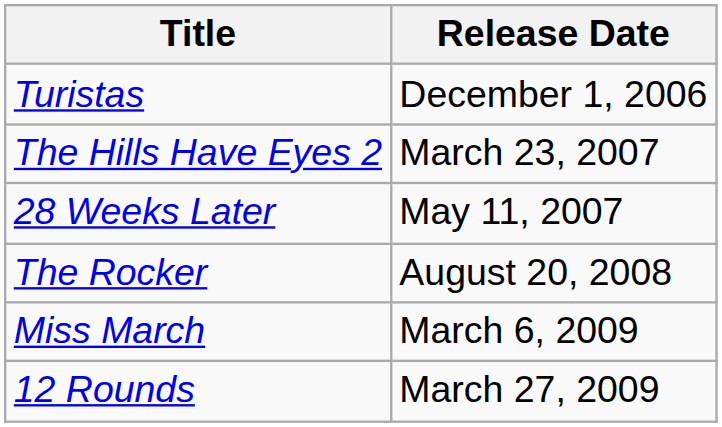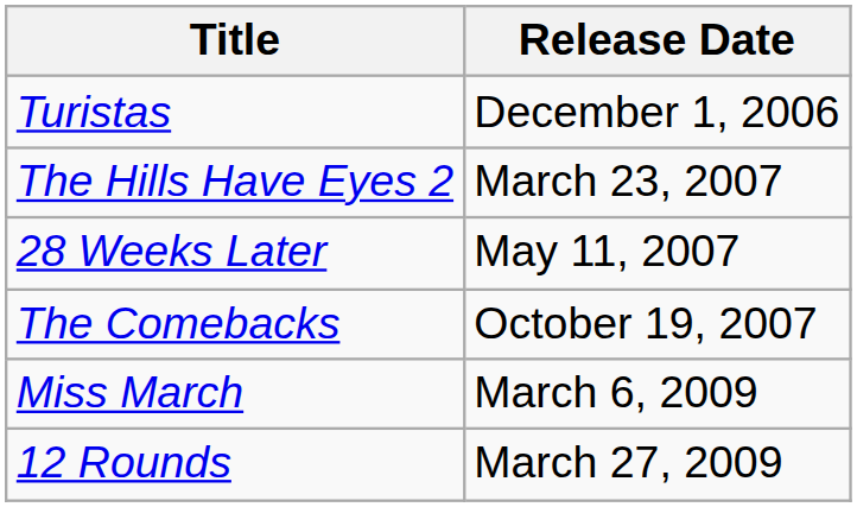 <table class="wikitable sortable">
 <tr>
 <th>Title</th>
 <th>Release Date</th>
 </tr>
 <tr>
 <td><em><a href='#'>Turistas</a></em></td>
 <td>December 1, 2006</td>
 </tr>
 <tr>
 <td><em><a href='#'>The Hills Have Eyes 2</a></em></td>
 <td>March 23, 2007</td>
 </tr>
 <tr>
 <td><em><a href='#'>28 Weeks Later</a></em></td>
 <td>May 11, 2007</td>
 </tr>
 <tr>
-<td><em><a href='#'>The Rocker</a></em></td>
-<td>August 20, 2008</td>
+<td><em><a href='#'>The Comebacks</a></em></td>
+<td>October 19, 2007</td>
 </tr>
 <tr>
 <td><em><a href='#'>Miss March</a></em></td>
 <td>March 6, 2009</td>
 </tr>
 <tr>
 <td><em><a href='#'>12 Rounds</a></em></td>
 <td>March 27, 2009</td>
 </tr>
 </table>
